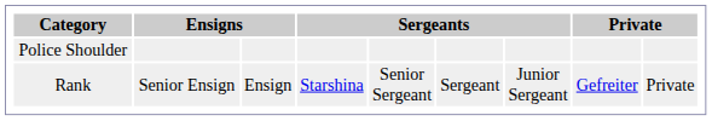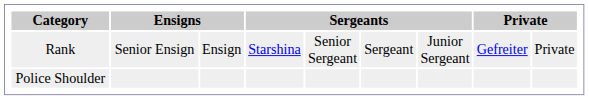 <table style="width:100%; border:1px solid #8888aa; background:#fff; padding:5px; font-size:95%; margin:0 12px 12px 0; text-align:center; ">
 <tr style="background:#ccc;">
 <th>Category</th>
 <th colspan="2">Ensigns</th>
 <th colspan="4">Sergeants</th>
 <th colspan="2">Private</th>
+</tr>
+<tr style="background:#efefef;">
+<td>Rank</td>
+<td>Senior Ensign</td>
+<td>Ensign</td>
+<td><a href='#'>Starshina</a></td>
+<td>Senior<br>Sergeant</td>
+<td>Sergeant</td>
+<td>Junior<br>Sergeant</td>
+<td><a href='#'>Gefreiter</a></td>
+<td>Private</td>
 </tr>
 <tr style="text-align:center; background:#efefef;">
 <td>Police Shoulder</td>
 <td></td>
 <td></td>
 <td></td>
 <td></td>
 <td></td>
 <td></td>
 <td></td>
 <td></td>
 </tr>
-<tr style="background:#efefef;">
-<td>Rank</td>
-<td>Senior Ensign</td>
-<td>Ensign</td>
-<td><a href='#'>Starshina</a></td>
-<td>Senior<br>Sergeant</td>
-<td>Sergeant</td>
-<td>Junior<br>Sergeant</td>
-<td><a href='#'>Gefreiter</a></td>
-<td>Private</td>
-</tr>
 </table>
